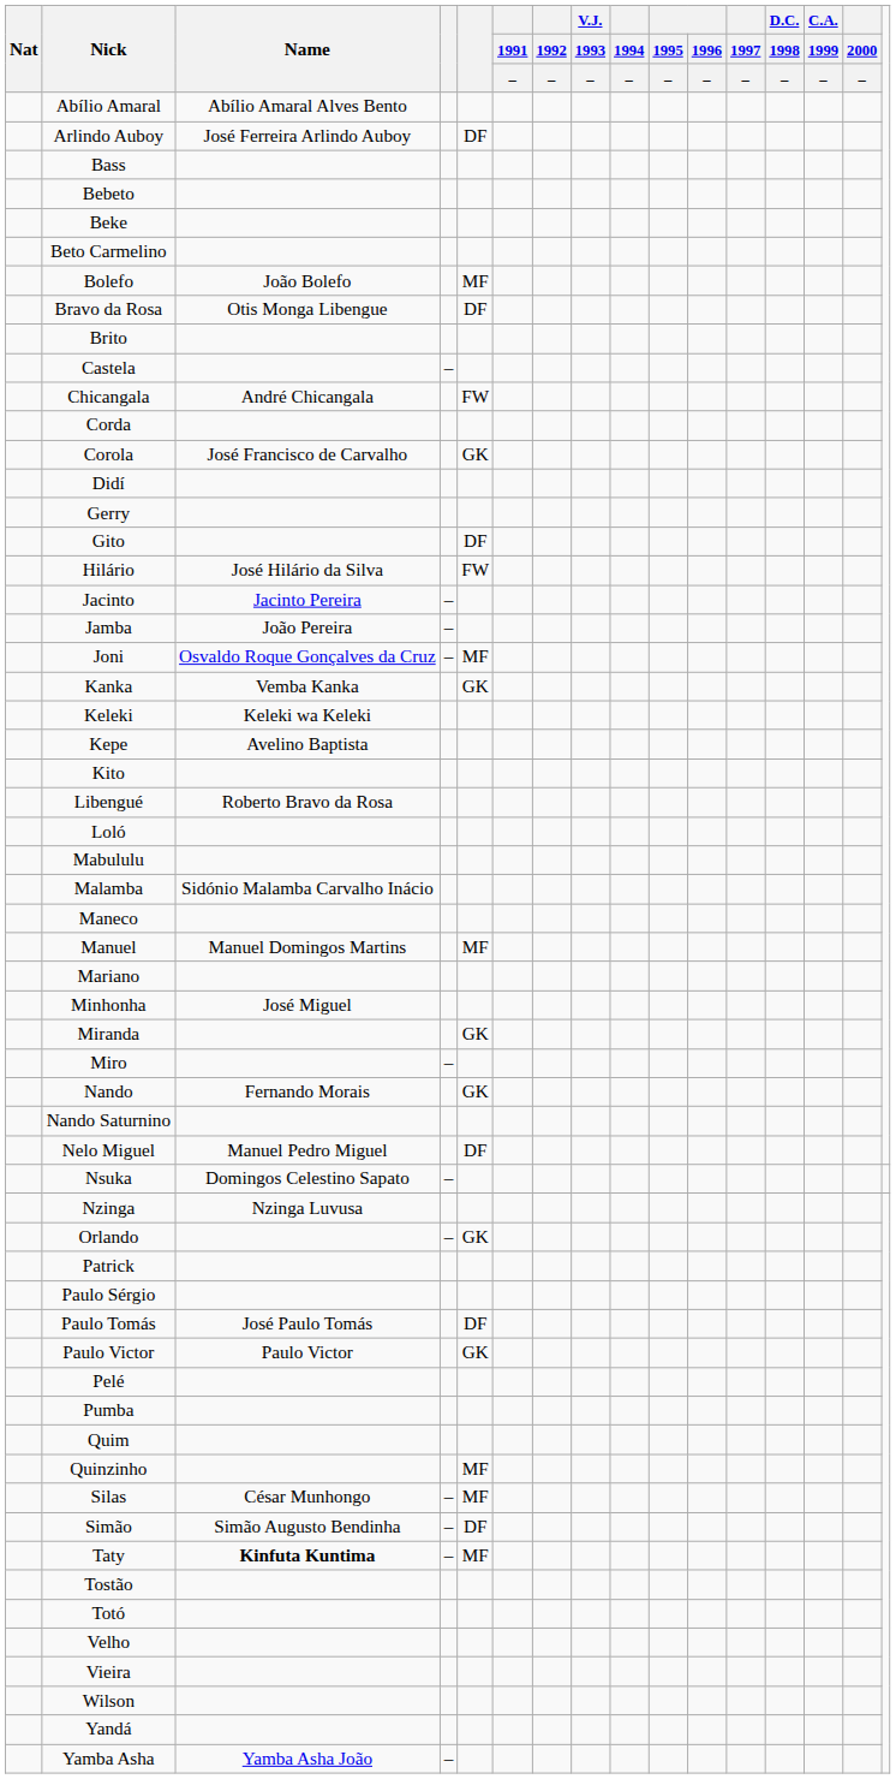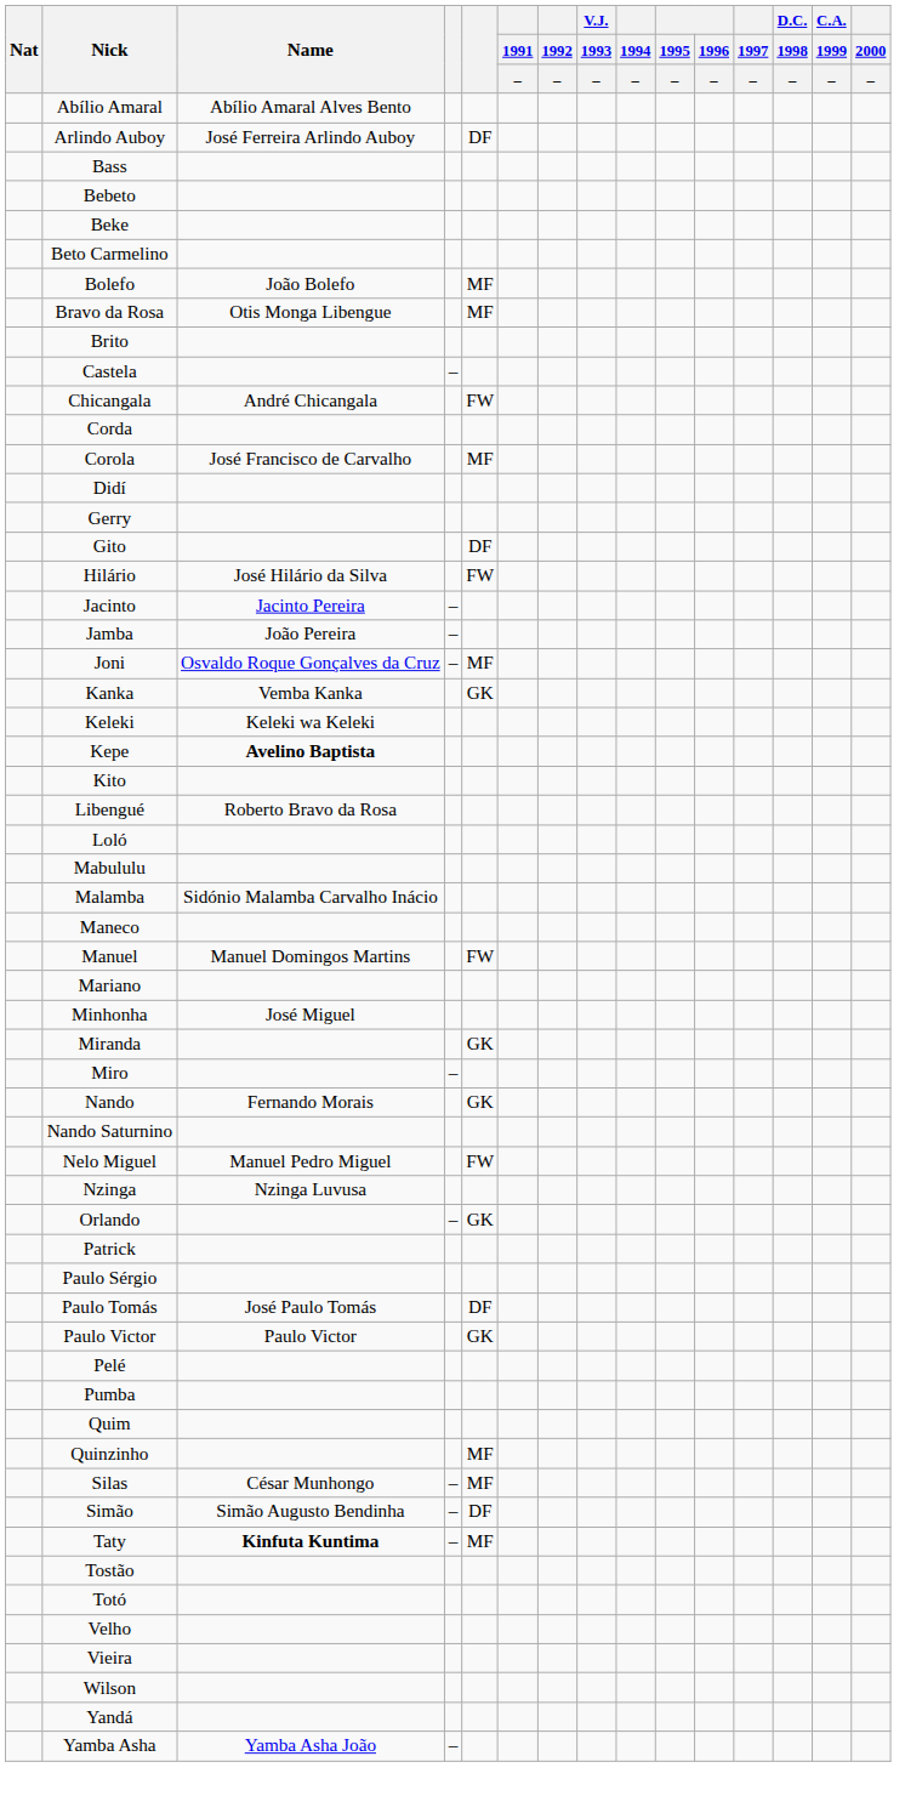 <table class="wikitable plainrowheaders sortable" style="text-align:center">
 <tr>
 <th scope="col" rowspan="3">Nat</th>
 <th scope="col" rowspan="3">Nick</th>
 <th scope="col" rowspan="3">Name</th>
 <th scope="col" rowspan="3"></th>
 <th scope="col" rowspan="3"></th>
 <th colspan="1"><small></small></th>
 <th colspan="1"><small></small></th>
 <th colspan="1"><small><a href='#'>V.J.</a></small></th>
 <th colspan="1"><small></small></th>
 <th colspan="2"><small></small></th>
 <th colspan="1"><small></small></th>
 <th colspan="1"><small><a href='#'>D.C.</a></small></th>
 <th colspan="1"><small><a href='#'>C.A.</a></small></th>
 <th colspan="1"><small></small></th>
 </tr>
 <tr>
 <th colspan="1"><small><a href='#'>1991</a></small></th>
 <th colspan="1"><small><a href='#'>1992</a></small></th>
 <th colspan="1"><small><a href='#'>1993</a></small></th>
 <th colspan="1"><small><a href='#'>1994</a></small></th>
 <th colspan="1"><small><a href='#'>1995</a></small></th>
 <th colspan="1"><small><a href='#'>1996</a></small></th>
 <th colspan="1"><small><a href='#'>1997</a></small></th>
 <th colspan="1"><small><a href='#'>1998</a></small></th>
 <th colspan="1"><small><a href='#'>1999</a></small></th>
 <th colspan="1"><small><a href='#'>2000</a></small></th>
 </tr>
 <tr>
 <th scope="col" rowspan="1"><small>–</small></th>
 <th scope="col" rowspan="1"><small>–</small></th>
 <th scope="col" rowspan="1"><small>–</small></th>
 <th scope="col" rowspan="1"><small>–</small></th>
 <th scope="col" rowspan="1"><small>–</small></th>
 <th scope="col" rowspan="1"><small>–</small></th>
 <th scope="col" rowspan="1"><small>–</small></th>
 <th scope="col" rowspan="1"><small>–</small></th>
 <th scope="col" rowspan="1"><small>–</small></th>
 <th scope="col" rowspan="1"><small>–</small></th>
 </tr>
 <tr>
 <td></td>
 <td>Abílio Amaral</td>
 <td>Abílio Amaral Alves Bento</td>
 <td></td>
 <td></td>
 <td></td>
 <td></td>
 <td></td>
 <td></td>
 <td></td>
 <td></td>
 <td></td>
 <td></td>
 <td></td>
 <td></td>
 </tr>
 <tr>
 <td></td>
 <td>Arlindo Auboy</td>
 <td>José Ferreira Arlindo Auboy</td>
 <td></td>
 <td data-sort-value="2">DF</td>
 <td></td>
 <td></td>
 <td></td>
 <td></td>
 <td></td>
 <td></td>
 <td></td>
 <td></td>
 <td></td>
 <td></td>
 </tr>
 <tr>
 <td></td>
 <td>Bass</td>
 <td></td>
 <td></td>
 <td></td>
 <td></td>
 <td></td>
 <td></td>
 <td></td>
 <td></td>
 <td></td>
 <td></td>
 <td></td>
 <td></td>
 <td></td>
 </tr>
 <tr>
 <td></td>
 <td>Bebeto</td>
 <td></td>
 <td></td>
 <td></td>
 <td></td>
 <td></td>
 <td></td>
 <td></td>
 <td></td>
 <td></td>
 <td></td>
 <td></td>
 <td></td>
 <td></td>
 </tr>
 <tr>
 <td></td>
 <td>Beke</td>
 <td></td>
 <td></td>
 <td></td>
 <td></td>
 <td></td>
 <td></td>
 <td></td>
 <td></td>
 <td></td>
 <td></td>
 <td></td>
 <td></td>
 <td></td>
 </tr>
 <tr>
 <td></td>
 <td>Beto Carmelino</td>
 <td></td>
 <td></td>
 <td></td>
 <td></td>
 <td></td>
 <td></td>
 <td></td>
 <td></td>
 <td></td>
 <td></td>
 <td></td>
 <td></td>
 <td></td>
 </tr>
 <tr>
 <td></td>
 <td>Bolefo </td>
 <td data-sort-value="Joao B">João Bolefo</td>
 <td></td>
 <td data-sort-value="3">MF</td>
 <td></td>
 <td></td>
 <td data-sort-value="19933"><a href='#'></a></td>
 <td></td>
 <td></td>
 <td></td>
 <td></td>
 <td></td>
 <td></td>
 <td></td>
 </tr>
 <tr>
 <td></td>
 <td>Bravo da Rosa</td>
 <td>Otis Monga Libengue</td>
 <td></td>
-<td data-sort-value="2">DF</td>
+<td data-sort-value="3">MF</td>
 <td></td>
 <td></td>
 <td></td>
 <td></td>
 <td></td>
 <td></td>
 <td></td>
 <td></td>
 <td></td>
 <td></td>
 </tr>
 <tr>
 <td></td>
 <td>Brito</td>
 <td></td>
 <td></td>
 <td></td>
 <td></td>
 <td></td>
 <td></td>
 <td></td>
 <td></td>
 <td></td>
 <td></td>
 <td></td>
 <td></td>
 <td></td>
 </tr>
 <tr>
 <td></td>
 <td>Castela</td>
 <td></td>
 <td data-sort-value="99">–</td>
 <td></td>
 <td></td>
 <td></td>
 <td></td>
 <td></td>
 <td></td>
 <td></td>
 <td></td>
 <td></td>
 <td></td>
 <td></td>
 </tr>
 <tr>
 <td></td>
 <td>Chicangala</td>
 <td>André Chicangala</td>
 <td></td>
 <td>FW</td>
 <td></td>
 <td></td>
 <td data-sort-value="19933"><a href='#'></a></td>
 <td></td>
 <td></td>
 <td></td>
 <td></td>
 <td></td>
 <td></td>
 <td></td>
 </tr>
 <tr>
 <td></td>
 <td>Corda</td>
 <td></td>
 <td></td>
 <td></td>
 <td></td>
 <td></td>
 <td></td>
 <td></td>
 <td></td>
 <td></td>
 <td></td>
 <td></td>
 <td></td>
 <td></td>
 </tr>
 <tr>
 <td></td>
 <td>Corola</td>
 <td>José Francisco de Carvalho</td>
 <td></td>
-<td data-sort-value="1">GK</td>
+<td data-sort-value="3">MF</td>
 <td></td>
 <td></td>
 <td></td>
 <td></td>
 <td></td>
 <td></td>
 <td></td>
 <td></td>
 <td></td>
 <td></td>
 </tr>
 <tr>
 <td></td>
 <td>Didí</td>
 <td></td>
 <td></td>
 <td data-sort-value="2"></td>
 <td></td>
 <td></td>
 <td></td>
 <td></td>
 <td></td>
 <td></td>
 <td></td>
 <td></td>
 <td></td>
 <td data-sort-value="20000"><a href='#'></a></td>
 </tr>
 <tr>
 <td></td>
 <td>Gerry</td>
 <td></td>
 <td></td>
 <td></td>
 <td></td>
 <td></td>
 <td></td>
 <td></td>
 <td></td>
 <td></td>
 <td></td>
 <td></td>
 <td></td>
 <td></td>
 </tr>
 <tr>
 <td></td>
 <td>Gito</td>
 <td></td>
 <td></td>
 <td data-sort-value="2">DF</td>
 <td></td>
 <td></td>
 <td></td>
 <td></td>
 <td></td>
 <td></td>
 <td></td>
 <td></td>
 <td></td>
 <td></td>
 </tr>
 <tr>
 <td></td>
 <td>Hilário </td>
 <td>José Hilário da Silva</td>
 <td></td>
 <td>FW</td>
 <td></td>
 <td></td>
 <td></td>
 <td></td>
 <td></td>
 <td></td>
 <td></td>
 <td></td>
 <td></td>
 <td></td>
 </tr>
 <tr>
 <td></td>
 <td>Jacinto</td>
 <td><a href='#'>Jacinto Pereira</a></td>
 <td data-sort-value="99">–</td>
 <td data-sort-value="2"></td>
 <td></td>
 <td></td>
 <td></td>
 <td></td>
 <td></td>
 <td></td>
 <td></td>
 <td></td>
 <td></td>
 <td></td>
 </tr>
 <tr>
 <td></td>
 <td>Jamba</td>
 <td data-sort-value="Joao P">João Pereira</td>
 <td data-sort-value="99">–</td>
 <td data-sort-value="2"></td>
 <td></td>
 <td></td>
 <td></td>
 <td></td>
 <td></td>
 <td></td>
 <td></td>
 <td></td>
 <td></td>
 <td></td>
 </tr>
 <tr>
 <td></td>
 <td>Joni</td>
 <td><a href='#'>Osvaldo Roque Gonçalves da Cruz</a></td>
 <td data-sort-value="99">–</td>
 <td data-sort-value="3">MF</td>
 <td></td>
 <td></td>
 <td></td>
 <td></td>
 <td></td>
 <td></td>
 <td></td>
 <td></td>
 <td></td>
 <td></td>
 </tr>
 <tr>
 <td></td>
 <td>Kanka</td>
 <td>Vemba Kanka</td>
 <td></td>
 <td data-sort-value="1">GK</td>
 <td></td>
 <td></td>
 <td></td>
 <td></td>
 <td></td>
 <td></td>
 <td></td>
 <td></td>
 <td></td>
 <td></td>
 </tr>
 <tr>
 <td></td>
 <td>Keleki</td>
 <td>Keleki wa Keleki</td>
 <td></td>
 <td></td>
 <td></td>
 <td></td>
 <td></td>
 <td></td>
 <td></td>
 <td></td>
 <td></td>
 <td></td>
 <td></td>
 <td></td>
 </tr>
 <tr>
 <td></td>
 <td>Kepe</td>
-<td>Avelino Baptista</td>
+<td><strong>Avelino Baptista</strong></td>
 <td></td>
 <td></td>
 <td></td>
 <td></td>
 <td></td>
 <td></td>
 <td></td>
 <td></td>
 <td></td>
 <td></td>
 <td></td>
 <td></td>
 </tr>
 <tr>
 <td></td>
 <td>Kito</td>
 <td></td>
 <td></td>
 <td></td>
 <td></td>
 <td></td>
 <td></td>
 <td></td>
 <td></td>
 <td></td>
 <td></td>
 <td></td>
 <td></td>
 <td></td>
 </tr>
 <tr>
 <td></td>
 <td>Libengué</td>
 <td>Roberto Bravo da Rosa</td>
 <td></td>
 <td></td>
 <td></td>
 <td></td>
 <td></td>
 <td></td>
 <td></td>
 <td></td>
 <td></td>
 <td></td>
 <td></td>
 <td></td>
 </tr>
 <tr>
 <td></td>
 <td>Loló</td>
 <td></td>
 <td></td>
 <td></td>
 <td></td>
 <td></td>
 <td></td>
 <td></td>
 <td></td>
 <td></td>
 <td></td>
 <td></td>
 <td></td>
 <td></td>
 </tr>
 <tr>
 <td></td>
 <td>Mabululu</td>
 <td></td>
 <td></td>
 <td></td>
 <td></td>
 <td></td>
 <td></td>
 <td></td>
 <td></td>
 <td></td>
 <td></td>
 <td></td>
 <td></td>
 <td></td>
 </tr>
 <tr>
 <td></td>
 <td>Malamba</td>
 <td>Sidónio Malamba Carvalho Inácio</td>
 <td></td>
 <td></td>
 <td></td>
 <td></td>
 <td></td>
 <td></td>
 <td></td>
 <td></td>
 <td></td>
 <td></td>
 <td></td>
 <td></td>
 </tr>
 <tr>
 <td></td>
 <td>Maneco</td>
 <td></td>
 <td></td>
 <td></td>
 <td></td>
 <td></td>
 <td></td>
 <td></td>
 <td></td>
 <td></td>
 <td></td>
 <td></td>
 <td></td>
 <td></td>
 </tr>
 <tr>
 <td></td>
 <td>Manuel</td>
 <td>Manuel Domingos Martins</td>
 <td></td>
-<td data-sort-value="3">MF</td>
+<td>FW</td>
 <td></td>
 <td></td>
 <td></td>
 <td></td>
 <td></td>
 <td></td>
 <td></td>
 <td></td>
 <td></td>
 <td></td>
 </tr>
 <tr>
 <td></td>
 <td>Mariano</td>
 <td></td>
 <td></td>
 <td></td>
 <td></td>
 <td></td>
 <td></td>
 <td></td>
 <td></td>
 <td></td>
 <td></td>
 <td></td>
 <td></td>
 <td></td>
 </tr>
 <tr>
 <td></td>
 <td>Minhonha</td>
 <td>José Miguel</td>
 <td></td>
 <td></td>
 <td></td>
 <td></td>
 <td></td>
 <td></td>
 <td></td>
 <td></td>
 <td></td>
 <td></td>
 <td></td>
 <td></td>
 </tr>
 <tr>
 <td></td>
 <td>Miranda</td>
 <td></td>
 <td></td>
 <td data-sort-value="1">GK</td>
 <td></td>
 <td></td>
 <td></td>
 <td></td>
 <td></td>
 <td></td>
 <td></td>
 <td></td>
 <td></td>
 <td></td>
 </tr>
 <tr>
 <td></td>
 <td>Miro</td>
 <td></td>
 <td data-sort-value="99">–</td>
 <td></td>
 <td></td>
 <td></td>
 <td></td>
 <td></td>
 <td></td>
 <td></td>
 <td></td>
 <td></td>
 <td></td>
 <td></td>
 </tr>
 <tr>
 <td></td>
 <td>Nando</td>
 <td>Fernando Morais</td>
 <td></td>
 <td data-sort-value="1">GK</td>
 <td></td>
 <td></td>
 <td></td>
 <td></td>
 <td></td>
 <td></td>
 <td></td>
 <td></td>
 <td></td>
 <td></td>
 </tr>
 <tr>
 <td></td>
 <td>Nando Saturnino</td>
 <td></td>
 <td></td>
 <td></td>
 <td></td>
 <td></td>
 <td></td>
 <td></td>
 <td></td>
 <td></td>
 <td></td>
 <td></td>
 <td></td>
 <td></td>
 </tr>
 <tr>
 <td></td>
 <td>Nelo Miguel</td>
 <td>Manuel Pedro Miguel</td>
 <td></td>
-<td data-sort-value="2">DF</td>
-<td></td>
-<td></td>
-<td></td>
-<td></td>
-<td></td>
-<td></td>
-<td></td>
-<td></td>
-<td></td>
-<td></td>
-</tr>
-<tr>
-<td></td>
-<td>Nsuka</td>
-<td>Domingos Celestino Sapato</td>
-<td data-sort-value="99">–</td>
-<td data-sort-value="2"></td>
-<td></td>
+<td>FW</td>
 <td></td>
 <td></td>
 <td></td>
 <td></td>
 <td></td>
 <td></td>
 <td></td>
 <td></td>
 <td></td>
 <td></td>
 </tr>
 <tr>
 <td></td>
 <td>Nzinga</td>
 <td>Nzinga Luvusa</td>
 <td></td>
 <td></td>
 <td></td>
 <td></td>
 <td></td>
 <td></td>
 <td></td>
 <td></td>
 <td></td>
 <td></td>
 <td></td>
 <td></td>
 </tr>
 <tr>
 <td></td>
 <td>Orlando</td>
 <td></td>
 <td data-sort-value="99">–</td>
 <td data-sort-value="1">GK</td>
 <td></td>
 <td></td>
 <td></td>
 <td></td>
 <td></td>
 <td></td>
 <td></td>
 <td></td>
 <td></td>
 <td></td>
 </tr>
 <tr>
 <td></td>
 <td>Patrick</td>
 <td></td>
 <td></td>
 <td></td>
 <td></td>
 <td></td>
 <td></td>
 <td></td>
 <td></td>
 <td></td>
 <td></td>
 <td></td>
 <td></td>
 <td></td>
 </tr>
 <tr>
 <td></td>
 <td>Paulo Sérgio</td>
 <td></td>
 <td></td>
 <td></td>
 <td></td>
 <td></td>
 <td></td>
 <td></td>
 <td></td>
 <td></td>
 <td></td>
 <td></td>
 <td></td>
 <td></td>
 </tr>
 <tr>
 <td></td>
 <td>Paulo Tomás</td>
 <td>José Paulo Tomás</td>
 <td></td>
 <td data-sort-value="2">DF</td>
 <td></td>
 <td></td>
 <td></td>
 <td></td>
 <td></td>
 <td></td>
 <td></td>
 <td></td>
 <td></td>
 <td></td>
 </tr>
 <tr>
 <td></td>
 <td>Paulo Victor</td>
 <td>Paulo Victor</td>
 <td></td>
 <td data-sort-value="1">GK</td>
 <td></td>
 <td></td>
 <td></td>
 <td></td>
 <td></td>
 <td></td>
 <td></td>
 <td></td>
 <td></td>
 <td></td>
 </tr>
 <tr>
 <td></td>
 <td>Pelé</td>
 <td></td>
 <td></td>
 <td></td>
 <td></td>
 <td></td>
 <td></td>
 <td></td>
 <td></td>
 <td></td>
 <td></td>
 <td></td>
 <td></td>
 <td></td>
 </tr>
 <tr>
 <td></td>
 <td>Pumba</td>
 <td></td>
 <td></td>
 <td></td>
 <td></td>
 <td></td>
 <td></td>
 <td></td>
 <td></td>
 <td></td>
 <td></td>
 <td></td>
 <td></td>
 <td></td>
 </tr>
 <tr>
 <td></td>
 <td>Quim</td>
 <td></td>
 <td></td>
 <td></td>
 <td></td>
 <td></td>
 <td></td>
 <td></td>
 <td></td>
 <td></td>
 <td></td>
 <td></td>
 <td></td>
 <td></td>
 </tr>
 <tr>
 <td></td>
 <td>Quinzinho</td>
 <td></td>
 <td></td>
 <td data-sort-value="3">MF</td>
 <td></td>
 <td></td>
 <td></td>
 <td></td>
 <td></td>
 <td></td>
 <td></td>
 <td></td>
 <td></td>
 <td></td>
 </tr>
 <tr>
 <td></td>
 <td>Silas</td>
 <td>César Munhongo</td>
 <td data-sort-value="99">–</td>
 <td data-sort-value="3">MF</td>
 <td></td>
 <td></td>
 <td></td>
 <td></td>
 <td></td>
 <td></td>
 <td></td>
 <td></td>
 <td></td>
 <td></td>
 </tr>
 <tr>
 <td></td>
 <td>Simão </td>
 <td>Simão Augusto Bendinha</td>
 <td data-sort-value="99">–</td>
 <td data-sort-value="2">DF</td>
 <td></td>
 <td></td>
 <td></td>
 <td></td>
 <td></td>
 <td></td>
 <td></td>
 <td></td>
 <td></td>
 <td></td>
 </tr>
 <tr>
 <td></td>
 <td>Taty</td>
 <td><strong>Kinfuta Kuntima</strong></td>
 <td data-sort-value="99">–</td>
 <td data-sort-value="3">MF</td>
 <td></td>
 <td></td>
 <td></td>
 <td></td>
 <td></td>
 <td></td>
 <td></td>
 <td></td>
 <td></td>
 <td></td>
 </tr>
 <tr>
 <td></td>
 <td>Tostão</td>
 <td></td>
 <td></td>
 <td></td>
 <td></td>
 <td></td>
 <td></td>
 <td></td>
 <td></td>
 <td></td>
 <td></td>
 <td></td>
 <td></td>
 <td></td>
 </tr>
 <tr>
 <td></td>
 <td>Totó</td>
 <td></td>
 <td></td>
 <td></td>
 <td></td>
 <td></td>
 <td></td>
 <td></td>
 <td></td>
 <td></td>
 <td></td>
 <td></td>
 <td></td>
 <td></td>
 </tr>
 <tr>
 <td></td>
 <td>Velho</td>
 <td></td>
 <td></td>
 <td></td>
 <td></td>
 <td></td>
 <td></td>
 <td></td>
 <td></td>
 <td></td>
 <td></td>
 <td></td>
 <td></td>
 <td></td>
 </tr>
 <tr>
 <td></td>
 <td>Vieira</td>
 <td></td>
 <td></td>
 <td></td>
 <td></td>
 <td></td>
 <td></td>
 <td></td>
 <td></td>
 <td></td>
 <td></td>
 <td></td>
 <td></td>
 <td></td>
 </tr>
 <tr>
 <td></td>
 <td>Wilson</td>
 <td></td>
 <td></td>
 <td></td>
 <td></td>
 <td></td>
 <td></td>
 <td></td>
 <td></td>
 <td></td>
 <td></td>
 <td></td>
 <td></td>
 <td></td>
 </tr>
 <tr>
 <td></td>
 <td>Yandá</td>
 <td></td>
 <td></td>
 <td></td>
 <td></td>
 <td></td>
 <td></td>
 <td></td>
 <td></td>
 <td></td>
 <td></td>
 <td></td>
 <td></td>
 <td></td>
 </tr>
 <tr>
 <td></td>
 <td>Yamba Asha</td>
 <td><a href='#'>Yamba Asha João</a></td>
 <td data-sort-value="99">–</td>
 <td data-sort-value="2"></td>
 <td></td>
 <td></td>
 <td></td>
 <td></td>
 <td></td>
 <td></td>
 <td></td>
 <td></td>
 <td></td>
 <td></td>
 </tr>
 </table>
